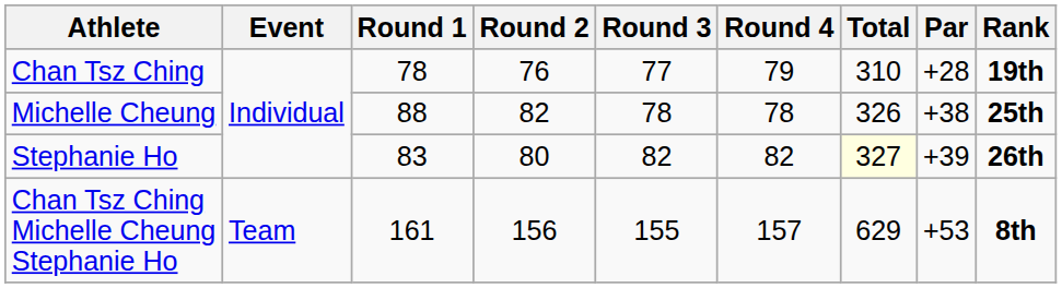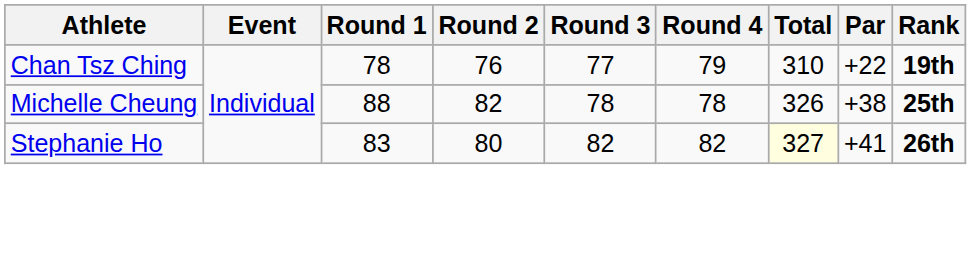 <table class=wikitable style="font-size:90%">
 <tr>
 <th>Athlete</th>
 <th>Event</th>
 <th>Round 1</th>
 <th>Round 2</th>
 <th>Round 3</th>
 <th>Round 4</th>
 <th>Total</th>
 <th>Par</th>
 <th>Rank</th>
 </tr>
 <tr>
 <td><a href='#'>Chan Tsz Ching</a></td>
 <td rowspan=3><a href='#'>Individual</a></td>
 <td align=center>78</td>
 <td align=center>76</td>
 <td align=center>77</td>
 <td align=center>79</td>
 <td align=center>310</td>
-<td align=center>+28</td>
+<td align=center>+22</td>
 <td align=center><strong>19th</strong></td>
 </tr>
 <tr>
 <td><a href='#'>Michelle Cheung</a></td>
 <td align=center>88</td>
 <td align=center>82</td>
 <td align=center>78</td>
 <td align=center>78</td>
 <td align=center>326</td>
 <td align=center>+38</td>
 <td align=center><strong>25th</strong></td>
 </tr>
 <tr>
 <td><a href='#'>Stephanie Ho</a></td>
 <td align=center>83</td>
 <td align=center>80</td>
 <td align=center>82</td>
 <td align=center>82</td>
 <td align=center style="background: lightyellow;">327</td>
-<td align=center>+39</td>
+<td align=center>+41</td>
 <td align=center><strong>26th</strong></td>
 </tr>
-<tr>
-<td><a href='#'>Chan Tsz Ching</a><br><a href='#'>Michelle Cheung</a><br><a href='#'>Stephanie Ho</a></td>
-<td><a href='#'>Team</a></td>
-<td align=center>161</td>
-<td align=center>156</td>
-<td align=center>155</td>
-<td align=center>157</td>
-<td align=center>629</td>
-<td align=center>+53</td>
-<td align=center><strong>8th</strong></td>
-</tr>
 </table>
